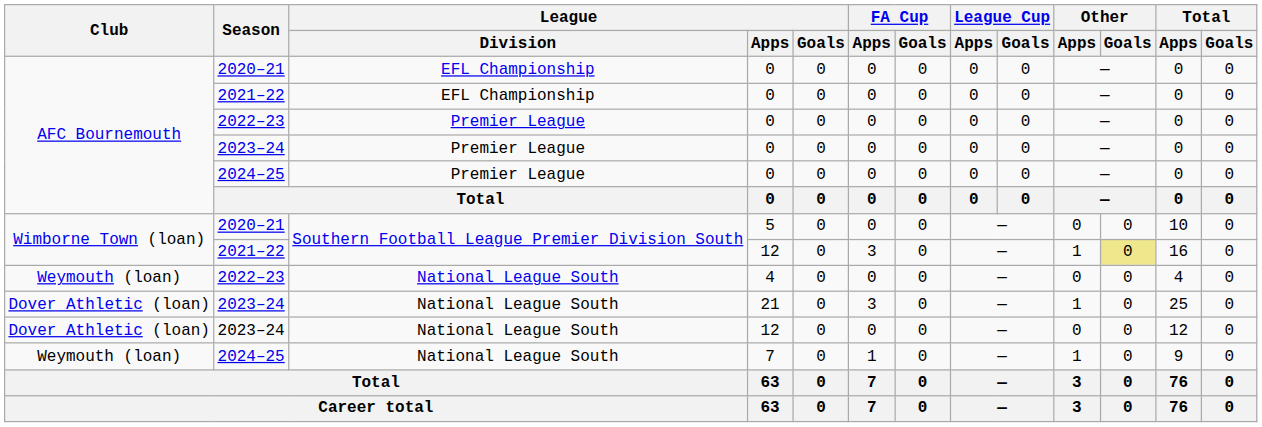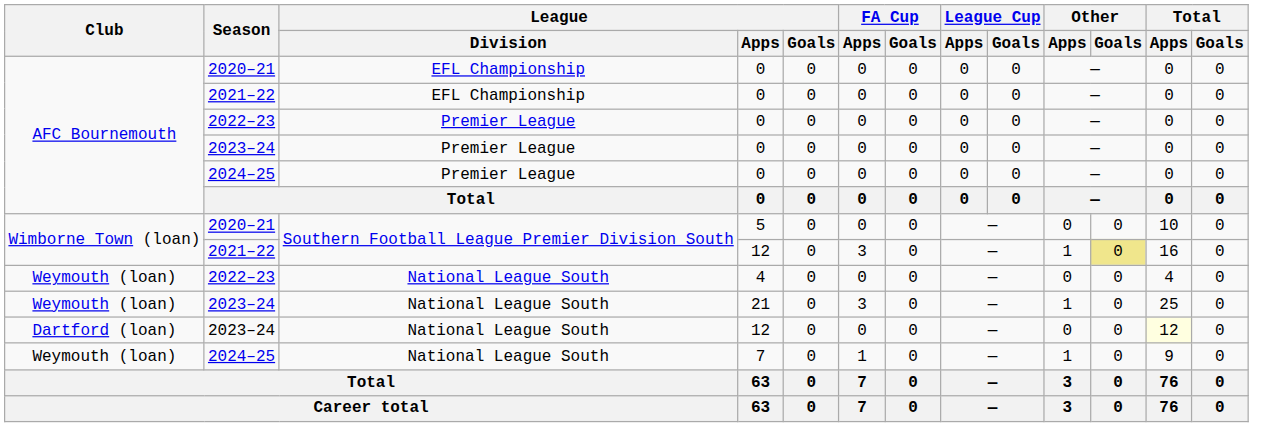 <table class="wikitable" style="text-align: center">
 <tr>
 <th rowspan="2">Club</th>
 <th rowspan="2">Season</th>
 <th colspan="3">League</th>
 <th colspan="2"><a href='#'>FA Cup</a></th>
 <th colspan="2"><a href='#'>League Cup</a></th>
 <th colspan="2">Other</th>
 <th colspan="2">Total</th>
 </tr>
 <tr>
 <th>Division</th>
 <th>Apps</th>
 <th>Goals</th>
 <th>Apps</th>
 <th>Goals</th>
 <th>Apps</th>
 <th>Goals</th>
 <th>Apps</th>
 <th>Goals</th>
 <th>Apps</th>
 <th>Goals</th>
 </tr>
 <tr>
 <td rowspan="6"><a href='#'>AFC Bournemouth</a></td>
 <td><a href='#'>2020–21</a></td>
 <td><a href='#'>EFL Championship</a></td>
 <td>0</td>
 <td>0</td>
 <td>0</td>
 <td>0</td>
 <td>0</td>
 <td>0</td>
 <td colspan="2">—</td>
 <td>0</td>
 <td>0</td>
 </tr>
 <tr>
 <td><a href='#'>2021–22</a></td>
 <td>EFL Championship</td>
 <td>0</td>
 <td>0</td>
 <td>0</td>
 <td>0</td>
 <td>0</td>
 <td>0</td>
 <td colspan="2">—</td>
 <td>0</td>
 <td>0</td>
 </tr>
 <tr>
 <td><a href='#'>2022–23</a></td>
 <td><a href='#'>Premier League</a></td>
 <td>0</td>
 <td>0</td>
 <td>0</td>
 <td>0</td>
 <td>0</td>
 <td>0</td>
 <td colspan="2">—</td>
 <td>0</td>
 <td>0</td>
 </tr>
 <tr>
 <td><a href='#'>2023–24</a></td>
 <td>Premier League</td>
 <td>0</td>
 <td>0</td>
 <td>0</td>
 <td>0</td>
 <td>0</td>
 <td>0</td>
 <td colspan="2">—</td>
 <td>0</td>
 <td>0</td>
 </tr>
 <tr>
 <td><a href='#'>2024–25</a></td>
 <td>Premier League</td>
 <td>0</td>
 <td>0</td>
 <td>0</td>
 <td>0</td>
 <td>0</td>
 <td>0</td>
 <td colspan="2">—</td>
 <td>0</td>
 <td>0</td>
 </tr>
 <tr>
 <th colspan="2">Total</th>
 <th>0</th>
 <th>0</th>
 <th>0</th>
 <th>0</th>
 <th>0</th>
 <th>0</th>
 <th colspan="2">—</th>
 <th>0</th>
 <th>0</th>
 </tr>
 <tr>
 <td rowspan="2"><a href='#'>Wimborne Town</a> (loan)</td>
 <td><a href='#'>2020–21</a></td>
 <td rowspan="2"><a href='#'>Southern Football League Premier Division South</a></td>
 <td>5</td>
 <td>0</td>
 <td>0</td>
 <td>0</td>
 <td colspan="2">—</td>
 <td>0</td>
 <td>0</td>
 <td>10</td>
 <td>0</td>
 </tr>
 <tr>
 <td><a href='#'>2021–22</a></td>
 <td>12</td>
 <td>0</td>
 <td>3</td>
 <td>0</td>
 <td colspan="2">—</td>
 <td>1</td>
 <td style="background: khaki;">0</td>
 <td>16</td>
 <td>0</td>
 </tr>
 <tr>
 <td><a href='#'>Weymouth</a> (loan)</td>
 <td><a href='#'>2022–23</a></td>
 <td><a href='#'>National League South</a></td>
 <td>4</td>
 <td>0</td>
 <td>0</td>
 <td>0</td>
 <td colspan="2">—</td>
 <td>0</td>
 <td>0</td>
 <td>4</td>
 <td>0</td>
 </tr>
 <tr>
-<td><a href='#'>Dover Athletic</a> (loan)</td>
+<td><a href='#'>Weymouth</a> (loan)</td>
 <td><a href='#'>2023–24</a></td>
 <td>National League South</td>
 <td>21</td>
 <td>0</td>
 <td>3</td>
 <td>0</td>
 <td colspan="2">—</td>
 <td>1</td>
 <td>0</td>
 <td>25</td>
 <td>0</td>
 </tr>
 <tr>
-<td><a href='#'>Dover Athletic</a> (loan)</td>
+<td><a href='#'>Dartford</a> (loan)</td>
 <td>2023–24</td>
 <td>National League South</td>
 <td>12</td>
 <td>0</td>
 <td>0</td>
 <td>0</td>
 <td colspan="2">—</td>
 <td>0</td>
 <td>0</td>
-<td>12</td>
+<td style="background: lightyellow;">12</td>
 <td>0</td>
 </tr>
 <tr>
 <td>Weymouth (loan)</td>
 <td><a href='#'>2024–25</a></td>
 <td>National League South</td>
 <td>7</td>
 <td>0</td>
 <td>1</td>
 <td>0</td>
 <td colspan="2">—</td>
 <td>1</td>
 <td>0</td>
 <td>9</td>
 <td>0</td>
 </tr>
 <tr>
 <th colspan="3"><strong>Total</strong></th>
 <th>63</th>
 <th>0</th>
 <th>7</th>
 <th>0</th>
 <th colspan="2">—</th>
 <th>3</th>
 <th>0</th>
 <th>76</th>
 <th>0</th>
 </tr>
 <tr>
 <th colspan="3">Career total</th>
 <th>63</th>
 <th>0</th>
 <th>7</th>
 <th>0</th>
 <th colspan="2">—</th>
 <th>3</th>
 <th>0</th>
 <th>76</th>
 <th>0</th>
 </tr>
 </table>
